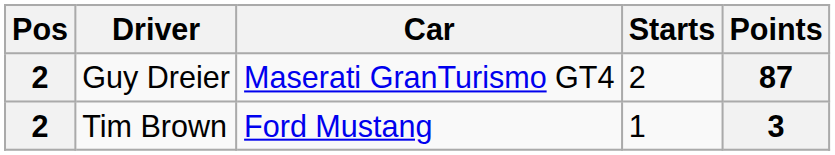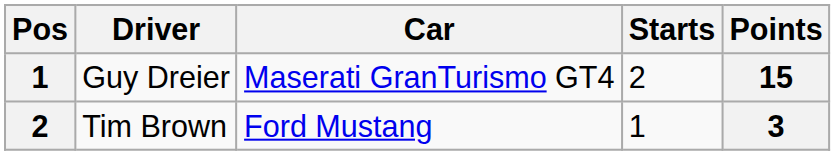 <table class="wikitable" style="font-size: 95%;">
 <tr>
 <th>Pos</th>
 <th>Driver</th>
 <th>Car</th>
 <th>Starts</th>
 <th>Points</th>
 </tr>
 <tr>
-<th>2</th>
+<th>1</th>
 <td> Guy Dreier</td>
 <td><a href='#'>Maserati GranTurismo</a> GT4</td>
 <td>2</td>
-<th>87</th>
+<th>15</th>
 </tr>
 <tr>
 <th>2</th>
 <td> Tim Brown</td>
 <td><a href='#'>Ford Mustang</a></td>
 <td>1</td>
 <th>3</th>
 </tr>
 </table>
